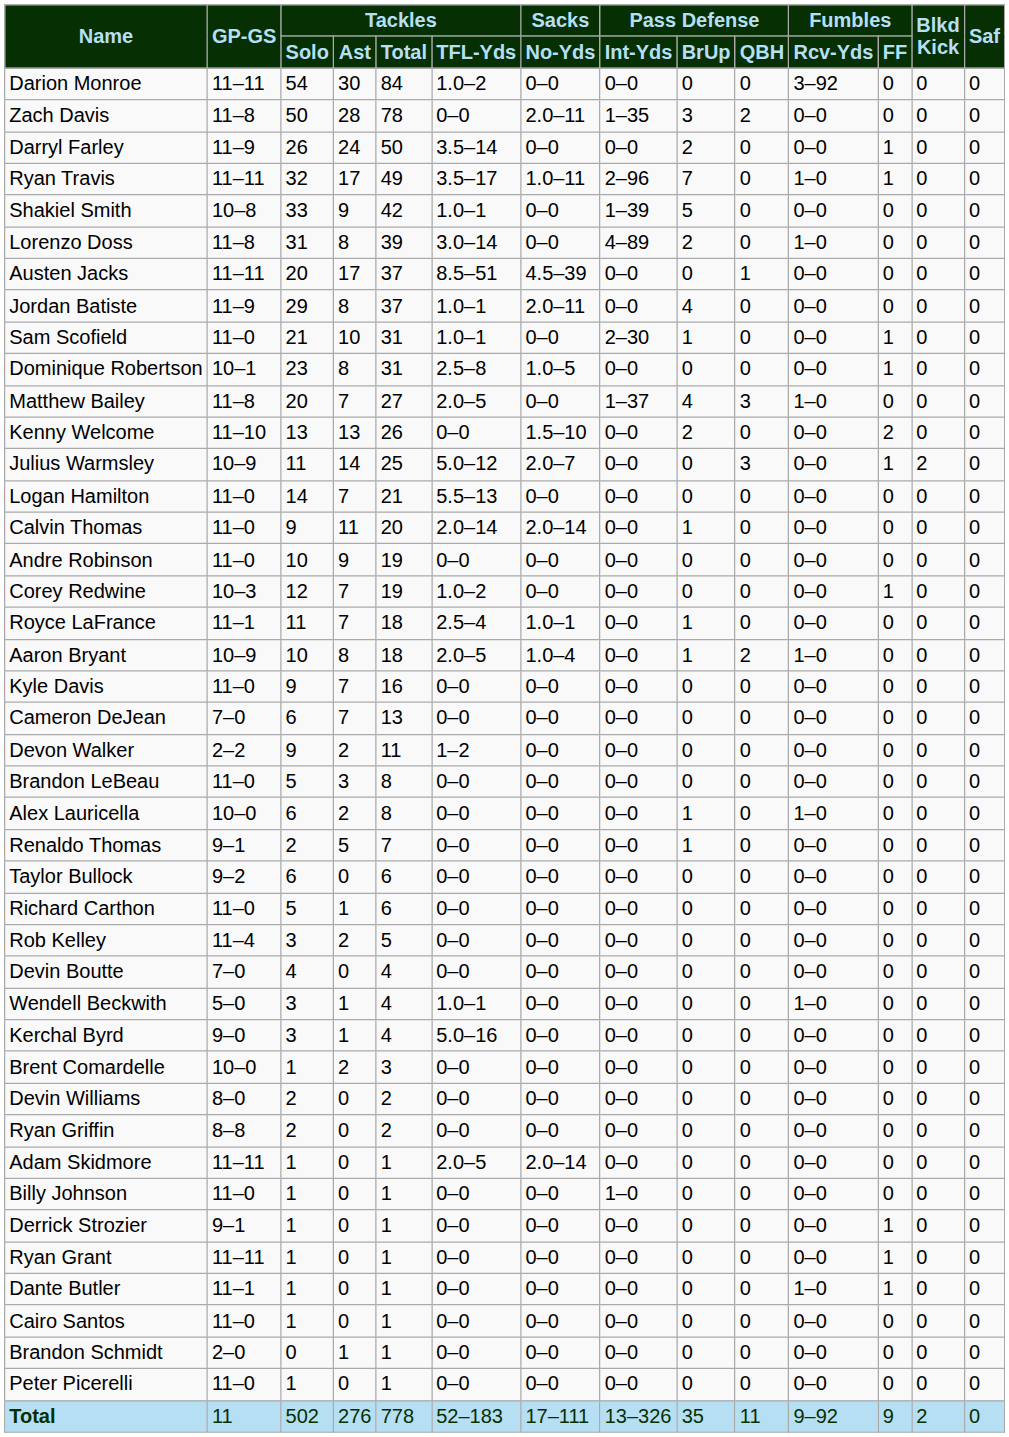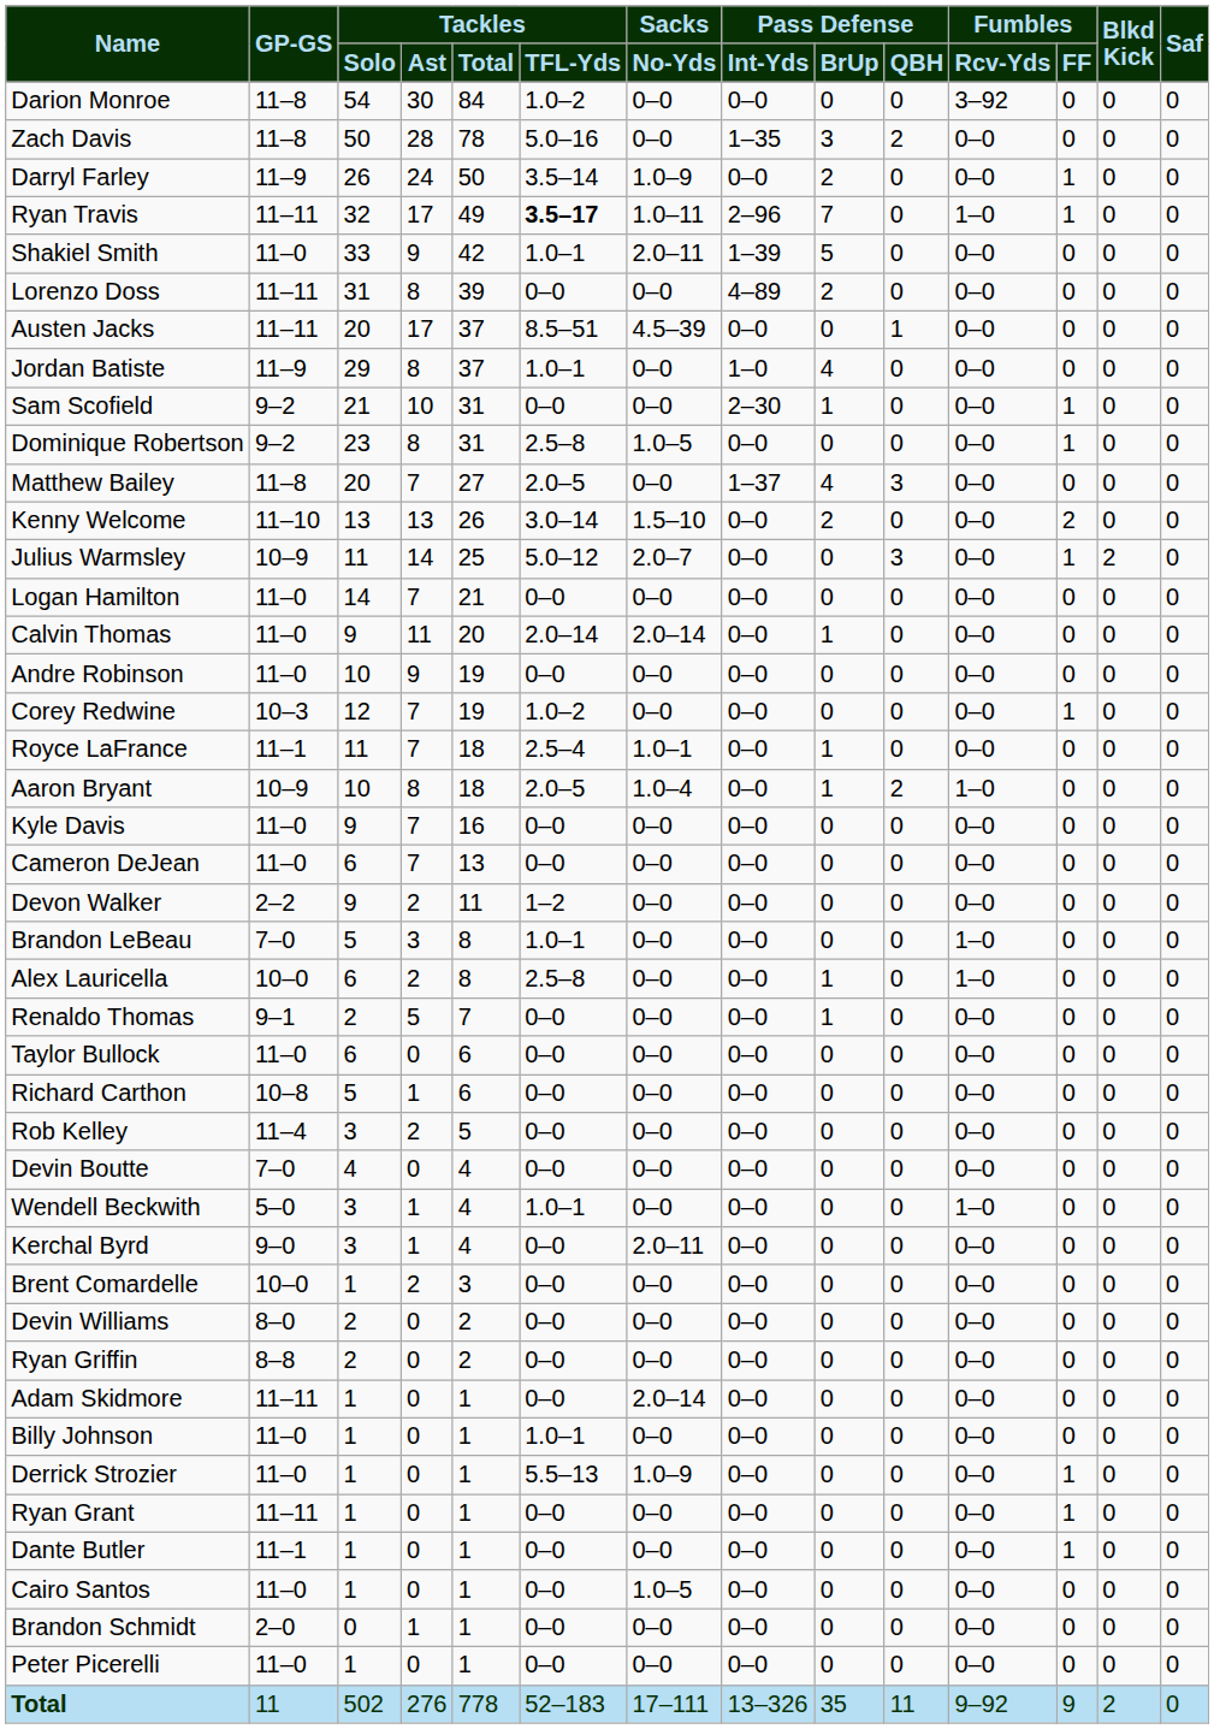 <table class="wikitable" style="white-space:nowrap;">
 <tr>
 <th style="background: #063003; color: #B6DFF4;" rowspan="2">Name</th>
 <th style="background: #063003; color: #B6DFF4;" rowspan="2">GP-GS</th>
 <th style="background: #063003; color: #B6DFF4;" colspan="4">Tackles</th>
 <th style="background: #063003; color: #B6DFF4;">Sacks</th>
 <th style="background: #063003; color: #B6DFF4;" colspan="3">Pass Defense</th>
 <th style="background: #063003; color: #B6DFF4;" colspan="2">Fumbles</th>
 <th style="background: #063003; color: #B6DFF4;" rowspan="2">Blkd<br>Kick</th>
 <th style="background: #063003; color: #B6DFF4;" rowspan="2">Saf</th>
 </tr>
 <tr>
 <th style="background: #063003; color: #B6DFF4;">Solo</th>
 <th style="background: #063003; color: #B6DFF4;">Ast</th>
 <th style="background: #063003; color: #B6DFF4;">Total</th>
 <th style="background: #063003; color: #B6DFF4;">TFL-Yds</th>
 <th style="background: #063003; color: #B6DFF4;">No-Yds</th>
 <th style="background: #063003; color: #B6DFF4;">Int-Yds</th>
 <th style="background: #063003; color: #B6DFF4;">BrUp</th>
 <th style="background: #063003; color: #B6DFF4;">QBH</th>
 <th style="background: #063003; color: #B6DFF4;">Rcv-Yds</th>
 <th style="background: #063003; color: #B6DFF4;">FF</th>
 </tr>
 <tr>
 </tr>
 <tr>
 <td>Darion Monroe</td>
-<td>11–11</td>
+<td>11–8</td>
 <td>54</td>
 <td>30</td>
 <td>84</td>
 <td>1.0–2</td>
 <td>0–0</td>
 <td>0–0</td>
 <td>0</td>
 <td>0</td>
 <td>3–92</td>
 <td>0</td>
 <td>0</td>
 <td>0</td>
 </tr>
 <tr>
 <td>Zach Davis</td>
 <td>11–8</td>
 <td>50</td>
 <td>28</td>
 <td>78</td>
+<td>5.0–16</td>
 <td>0–0</td>
-<td>2.0–11</td>
 <td>1–35</td>
 <td>3</td>
 <td>2</td>
 <td>0–0</td>
 <td>0</td>
 <td>0</td>
 <td>0</td>
 </tr>
 <tr>
 <td>Darryl Farley</td>
 <td>11–9</td>
 <td>26</td>
 <td>24</td>
 <td>50</td>
 <td>3.5–14</td>
-<td>0–0</td>
+<td>1.0–9</td>
 <td>0–0</td>
 <td>2</td>
 <td>0</td>
 <td>0–0</td>
 <td>1</td>
 <td>0</td>
 <td>0</td>
 </tr>
 <tr>
 <td>Ryan Travis</td>
 <td>11–11</td>
 <td>32</td>
 <td>17</td>
 <td>49</td>
-<td>3.5–17</td>
+<td><strong>3.5–17</strong></td>
 <td>1.0–11</td>
 <td>2–96</td>
 <td>7</td>
 <td>0</td>
 <td>1–0</td>
 <td>1</td>
 <td>0</td>
 <td>0</td>
 </tr>
 <tr>
 <td>Shakiel Smith</td>
-<td>10–8</td>
+<td>11–0</td>
 <td>33</td>
 <td>9</td>
 <td>42</td>
 <td>1.0–1</td>
-<td>0–0</td>
+<td>2.0–11</td>
 <td>1–39</td>
 <td>5</td>
 <td>0</td>
 <td>0–0</td>
 <td>0</td>
 <td>0</td>
 <td>0</td>
 </tr>
 <tr>
 <td>Lorenzo Doss</td>
-<td>11–8</td>
+<td>11–11</td>
 <td>31</td>
 <td>8</td>
 <td>39</td>
-<td>3.0–14</td>
+<td>0–0</td>
 <td>0–0</td>
 <td>4–89</td>
 <td>2</td>
 <td>0</td>
-<td>1–0</td>
+<td>0–0</td>
 <td>0</td>
 <td>0</td>
 <td>0</td>
 </tr>
 <tr>
 <td>Austen Jacks</td>
 <td>11–11</td>
 <td>20</td>
 <td>17</td>
 <td>37</td>
 <td>8.5–51</td>
 <td>4.5–39</td>
 <td>0–0</td>
 <td>0</td>
 <td>1</td>
 <td>0–0</td>
 <td>0</td>
 <td>0</td>
 <td>0</td>
 </tr>
 <tr>
 <td>Jordan Batiste</td>
 <td>11–9</td>
 <td>29</td>
 <td>8</td>
 <td>37</td>
 <td>1.0–1</td>
-<td>2.0–11</td>
 <td>0–0</td>
+<td>1–0</td>
 <td>4</td>
 <td>0</td>
 <td>0–0</td>
 <td>0</td>
 <td>0</td>
 <td>0</td>
 </tr>
 <tr>
 <td>Sam Scofield</td>
-<td>11–0</td>
+<td>9–2</td>
 <td>21</td>
 <td>10</td>
 <td>31</td>
-<td>1.0–1</td>
+<td>0–0</td>
 <td>0–0</td>
 <td>2–30</td>
 <td>1</td>
 <td>0</td>
 <td>0–0</td>
 <td>1</td>
 <td>0</td>
 <td>0</td>
 </tr>
 <tr>
 <td>Dominique Robertson</td>
-<td>10–1</td>
+<td>9–2</td>
 <td>23</td>
 <td>8</td>
 <td>31</td>
 <td>2.5–8</td>
 <td>1.0–5</td>
 <td>0–0</td>
 <td>0</td>
 <td>0</td>
 <td>0–0</td>
 <td>1</td>
 <td>0</td>
 <td>0</td>
 </tr>
 <tr>
 <td>Matthew Bailey</td>
 <td>11–8</td>
 <td>20</td>
 <td>7</td>
 <td>27</td>
 <td>2.0–5</td>
 <td>0–0</td>
 <td>1–37</td>
 <td>4</td>
 <td>3</td>
-<td>1–0</td>
+<td>0–0</td>
 <td>0</td>
 <td>0</td>
 <td>0</td>
 </tr>
 <tr>
 <td>Kenny Welcome</td>
 <td>11–10</td>
 <td>13</td>
 <td>13</td>
 <td>26</td>
-<td>0–0</td>
+<td>3.0–14</td>
 <td>1.5–10</td>
 <td>0–0</td>
 <td>2</td>
 <td>0</td>
 <td>0–0</td>
 <td>2</td>
 <td>0</td>
 <td>0</td>
 </tr>
 <tr>
 <td>Julius Warmsley</td>
 <td>10–9</td>
 <td>11</td>
 <td>14</td>
 <td>25</td>
 <td>5.0–12</td>
 <td>2.0–7</td>
 <td>0–0</td>
 <td>0</td>
 <td>3</td>
 <td>0–0</td>
 <td>1</td>
 <td>2</td>
 <td>0</td>
 </tr>
 <tr>
 <td>Logan Hamilton</td>
 <td>11–0</td>
 <td>14</td>
 <td>7</td>
 <td>21</td>
-<td>5.5–13</td>
+<td>0–0</td>
 <td>0–0</td>
 <td>0–0</td>
 <td>0</td>
 <td>0</td>
 <td>0–0</td>
 <td>0</td>
 <td>0</td>
 <td>0</td>
 </tr>
 <tr>
 <td>Calvin Thomas</td>
 <td>11–0</td>
 <td>9</td>
 <td>11</td>
 <td>20</td>
 <td>2.0–14</td>
 <td>2.0–14</td>
 <td>0–0</td>
 <td>1</td>
 <td>0</td>
 <td>0–0</td>
 <td>0</td>
 <td>0</td>
 <td>0</td>
 </tr>
 <tr>
 <td>Andre Robinson</td>
 <td>11–0</td>
 <td>10</td>
 <td>9</td>
 <td>19</td>
 <td>0–0</td>
 <td>0–0</td>
 <td>0–0</td>
 <td>0</td>
 <td>0</td>
 <td>0–0</td>
 <td>0</td>
 <td>0</td>
 <td>0</td>
 </tr>
 <tr>
 <td>Corey Redwine</td>
 <td>10–3</td>
 <td>12</td>
 <td>7</td>
 <td>19</td>
 <td>1.0–2</td>
 <td>0–0</td>
 <td>0–0</td>
 <td>0</td>
 <td>0</td>
 <td>0–0</td>
 <td>1</td>
 <td>0</td>
 <td>0</td>
 </tr>
 <tr>
 <td>Royce LaFrance</td>
 <td>11–1</td>
 <td>11</td>
 <td>7</td>
 <td>18</td>
 <td>2.5–4</td>
 <td>1.0–1</td>
 <td>0–0</td>
 <td>1</td>
 <td>0</td>
 <td>0–0</td>
 <td>0</td>
 <td>0</td>
 <td>0</td>
 </tr>
 <tr>
 <td>Aaron Bryant</td>
 <td>10–9</td>
 <td>10</td>
 <td>8</td>
 <td>18</td>
 <td>2.0–5</td>
 <td>1.0–4</td>
 <td>0–0</td>
 <td>1</td>
 <td>2</td>
 <td>1–0</td>
 <td>0</td>
 <td>0</td>
 <td>0</td>
 </tr>
 <tr>
 <td>Kyle Davis</td>
 <td>11–0</td>
 <td>9</td>
 <td>7</td>
 <td>16</td>
 <td>0–0</td>
 <td>0–0</td>
 <td>0–0</td>
 <td>0</td>
 <td>0</td>
 <td>0–0</td>
 <td>0</td>
 <td>0</td>
 <td>0</td>
 </tr>
 <tr>
 <td>Cameron DeJean</td>
-<td>7–0</td>
+<td>11–0</td>
 <td>6</td>
 <td>7</td>
 <td>13</td>
 <td>0–0</td>
 <td>0–0</td>
 <td>0–0</td>
 <td>0</td>
 <td>0</td>
 <td>0–0</td>
 <td>0</td>
 <td>0</td>
 <td>0</td>
 </tr>
 <tr>
 <td>Devon Walker</td>
 <td>2–2</td>
 <td>9</td>
 <td>2</td>
 <td>11</td>
 <td>1–2</td>
 <td>0–0</td>
 <td>0–0</td>
 <td>0</td>
 <td>0</td>
 <td>0–0</td>
 <td>0</td>
 <td>0</td>
 <td>0</td>
 </tr>
 <tr>
 <td>Brandon LeBeau</td>
-<td>11–0</td>
+<td>7–0</td>
 <td>5</td>
 <td>3</td>
 <td>8</td>
-<td>0–0</td>
+<td>1.0–1</td>
 <td>0–0</td>
 <td>0–0</td>
 <td>0</td>
 <td>0</td>
-<td>0–0</td>
+<td>1–0</td>
 <td>0</td>
 <td>0</td>
 <td>0</td>
 </tr>
 <tr>
 <td>Alex Lauricella</td>
 <td>10–0</td>
 <td>6</td>
 <td>2</td>
 <td>8</td>
-<td>0–0</td>
+<td>2.5–8</td>
 <td>0–0</td>
 <td>0–0</td>
 <td>1</td>
 <td>0</td>
 <td>1–0</td>
 <td>0</td>
 <td>0</td>
 <td>0</td>
 </tr>
 <tr>
 <td>Renaldo Thomas</td>
 <td>9–1</td>
 <td>2</td>
 <td>5</td>
 <td>7</td>
 <td>0–0</td>
 <td>0–0</td>
 <td>0–0</td>
 <td>1</td>
 <td>0</td>
 <td>0–0</td>
 <td>0</td>
 <td>0</td>
 <td>0</td>
 </tr>
 <tr>
 <td>Taylor Bullock</td>
-<td>9–2</td>
+<td>11–0</td>
 <td>6</td>
 <td>0</td>
 <td>6</td>
 <td>0–0</td>
 <td>0–0</td>
 <td>0–0</td>
 <td>0</td>
 <td>0</td>
 <td>0–0</td>
 <td>0</td>
 <td>0</td>
 <td>0</td>
 </tr>
 <tr>
 <td>Richard Carthon</td>
-<td>11–0</td>
+<td>10–8</td>
 <td>5</td>
 <td>1</td>
 <td>6</td>
 <td>0–0</td>
 <td>0–0</td>
 <td>0–0</td>
 <td>0</td>
 <td>0</td>
 <td>0–0</td>
 <td>0</td>
 <td>0</td>
 <td>0</td>
 </tr>
 <tr>
 <td>Rob Kelley</td>
 <td>11–4</td>
 <td>3</td>
 <td>2</td>
 <td>5</td>
 <td>0–0</td>
 <td>0–0</td>
 <td>0–0</td>
 <td>0</td>
 <td>0</td>
 <td>0–0</td>
 <td>0</td>
 <td>0</td>
 <td>0</td>
 </tr>
 <tr>
 <td>Devin Boutte</td>
 <td>7–0</td>
 <td>4</td>
 <td>0</td>
 <td>4</td>
 <td>0–0</td>
 <td>0–0</td>
 <td>0–0</td>
 <td>0</td>
 <td>0</td>
 <td>0–0</td>
 <td>0</td>
 <td>0</td>
 <td>0</td>
 </tr>
 <tr>
 <td>Wendell Beckwith</td>
 <td>5–0</td>
 <td>3</td>
 <td>1</td>
 <td>4</td>
 <td>1.0–1</td>
 <td>0–0</td>
 <td>0–0</td>
 <td>0</td>
 <td>0</td>
 <td>1–0</td>
 <td>0</td>
 <td>0</td>
 <td>0</td>
 </tr>
 <tr>
 <td>Kerchal Byrd</td>
 <td>9–0</td>
 <td>3</td>
 <td>1</td>
 <td>4</td>
-<td>5.0–16</td>
 <td>0–0</td>
+<td>2.0–11</td>
 <td>0–0</td>
 <td>0</td>
 <td>0</td>
 <td>0–0</td>
 <td>0</td>
 <td>0</td>
 <td>0</td>
 </tr>
 <tr>
 <td>Brent Comardelle</td>
 <td>10–0</td>
 <td>1</td>
 <td>2</td>
 <td>3</td>
 <td>0–0</td>
 <td>0–0</td>
 <td>0–0</td>
 <td>0</td>
 <td>0</td>
 <td>0–0</td>
 <td>0</td>
 <td>0</td>
 <td>0</td>
 </tr>
 <tr>
 <td>Devin Williams</td>
 <td>8–0</td>
 <td>2</td>
 <td>0</td>
 <td>2</td>
 <td>0–0</td>
 <td>0–0</td>
 <td>0–0</td>
 <td>0</td>
 <td>0</td>
 <td>0–0</td>
 <td>0</td>
 <td>0</td>
 <td>0</td>
 </tr>
 <tr>
 <td>Ryan Griffin</td>
 <td>8–8</td>
 <td>2</td>
 <td>0</td>
 <td>2</td>
 <td>0–0</td>
 <td>0–0</td>
 <td>0–0</td>
 <td>0</td>
 <td>0</td>
 <td>0–0</td>
 <td>0</td>
 <td>0</td>
 <td>0</td>
 </tr>
 <tr>
 <td>Adam Skidmore</td>
 <td>11–11</td>
 <td>1</td>
 <td>0</td>
 <td>1</td>
-<td>2.0–5</td>
+<td>0–0</td>
 <td>2.0–14</td>
 <td>0–0</td>
 <td>0</td>
 <td>0</td>
 <td>0–0</td>
 <td>0</td>
 <td>0</td>
 <td>0</td>
 </tr>
 <tr>
 <td>Billy Johnson</td>
 <td>11–0</td>
 <td>1</td>
 <td>0</td>
 <td>1</td>
+<td>1.0–1</td>
 <td>0–0</td>
 <td>0–0</td>
-<td>1–0</td>
 <td>0</td>
 <td>0</td>
 <td>0–0</td>
 <td>0</td>
 <td>0</td>
 <td>0</td>
 </tr>
 <tr>
 <td>Derrick Strozier</td>
-<td>9–1</td>
+<td>11–0</td>
 <td>1</td>
 <td>0</td>
 <td>1</td>
-<td>0–0</td>
-<td>0–0</td>
+<td>5.5–13</td>
+<td>1.0–9</td>
 <td>0–0</td>
 <td>0</td>
 <td>0</td>
 <td>0–0</td>
 <td>1</td>
 <td>0</td>
 <td>0</td>
 </tr>
 <tr>
 <td>Ryan Grant</td>
 <td>11–11</td>
 <td>1</td>
 <td>0</td>
 <td>1</td>
 <td>0–0</td>
 <td>0–0</td>
 <td>0–0</td>
 <td>0</td>
 <td>0</td>
 <td>0–0</td>
 <td>1</td>
 <td>0</td>
 <td>0</td>
 </tr>
 <tr>
 <td>Dante Butler</td>
 <td>11–1</td>
 <td>1</td>
 <td>0</td>
 <td>1</td>
 <td>0–0</td>
 <td>0–0</td>
 <td>0–0</td>
 <td>0</td>
 <td>0</td>
-<td>1–0</td>
+<td>0–0</td>
 <td>1</td>
 <td>0</td>
 <td>0</td>
 </tr>
 <tr>
 <td>Cairo Santos</td>
 <td>11–0</td>
 <td>1</td>
 <td>0</td>
 <td>1</td>
 <td>0–0</td>
-<td>0–0</td>
+<td>1.0–5</td>
 <td>0–0</td>
 <td>0</td>
 <td>0</td>
 <td>0–0</td>
 <td>0</td>
 <td>0</td>
 <td>0</td>
 </tr>
 <tr>
 <td>Brandon Schmidt</td>
 <td>2–0</td>
 <td>0</td>
 <td>1</td>
 <td>1</td>
 <td>0–0</td>
 <td>0–0</td>
 <td>0–0</td>
 <td>0</td>
 <td>0</td>
 <td>0–0</td>
 <td>0</td>
 <td>0</td>
 <td>0</td>
 </tr>
 <tr>
 <td>Peter Picerelli</td>
 <td>11–0</td>
 <td>1</td>
 <td>0</td>
 <td>1</td>
 <td>0–0</td>
 <td>0–0</td>
 <td>0–0</td>
 <td>0</td>
 <td>0</td>
 <td>0–0</td>
 <td>0</td>
 <td>0</td>
 <td>0</td>
 </tr>
 <tr style="background: #B6DFF4; color: #063003;">
 <td><strong>Total</strong></td>
 <td>11</td>
 <td>502</td>
 <td>276</td>
 <td>778</td>
 <td>52–183</td>
 <td>17–111</td>
 <td>13–326</td>
 <td>35</td>
 <td>11</td>
 <td>9–92</td>
 <td>9</td>
 <td>2</td>
 <td>0</td>
 </tr>
 </table>
